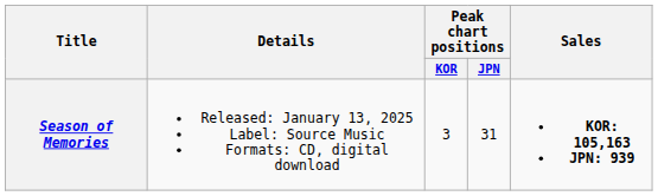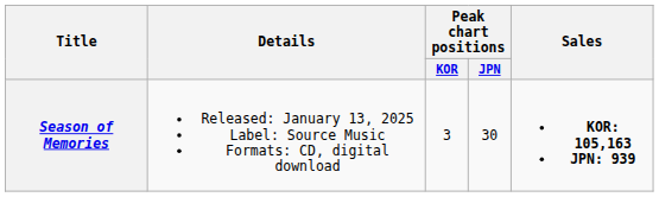 <table class="wikitable plainrowheaders" style="text-align:center">
 <tr>
 <th scope="col" rowspan="2" style="width:10em">Title</th>
 <th scope="col" rowspan="2" style="width:20em">Details</th>
 <th scope="col" colspan="2">Peak chart positions</th>
 <th scope="col" rowspan="2" style="width:10em">Sales</th>
 </tr>
 <tr>
 <th scope="col" style="width:3em;font-size:90%"><a href='#'>KOR</a><br></th>
 <th scope="col" style="width:3em;font-size:90%"><a href='#'>JPN</a><br></th>
 </tr>
 <tr>
 <th scope="row"><em><a href='#'>Season of Memories</a></em></th>
 <td><br><ul><li>Released: January 13, 2025</li><li>Label: Source Music</li><li>Formats: CD, digital download</li></ul></td>
 <td>3</td>
-<td>31</td>
+<td>30</td>
 <td><strong><br><ul><li>KOR: 105,163</li><li>JPN: 939</li></ul></strong></td>
 </tr>
 </table>
